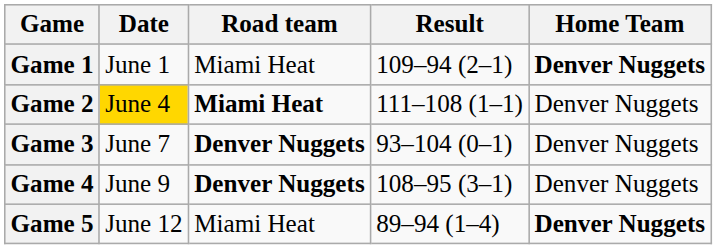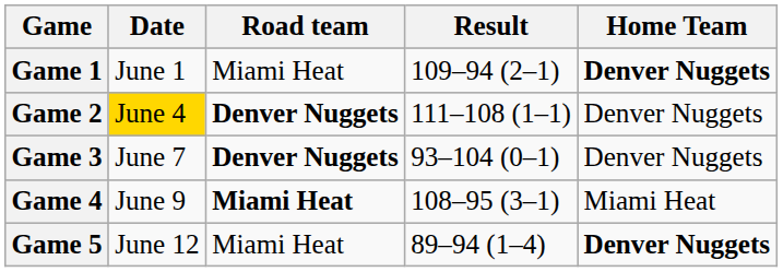 <table class="wikitable plainrowheaders">
 <tr>
 <th scope="col">Game</th>
 <th scope="col">Date</th>
 <th scope="col">Road team</th>
 <th scope="col">Result</th>
 <th scope="col">Home Team</th>
 </tr>
 <tr>
 <th scope="row">Game 1</th>
 <td>June 1</td>
 <td>Miami Heat</td>
 <td>109–94 (2–1)</td>
 <td><strong>Denver Nuggets</strong></td>
 </tr>
 <tr>
 <th scope="row">Game 2</th>
 <td style="background: gold;">June 4</td>
-<td><strong>Miami Heat</strong></td>
+<td><strong>Denver Nuggets</strong></td>
 <td>111–108 (1–1)</td>
 <td>Denver Nuggets</td>
 </tr>
 <tr>
 <th scope="row">Game 3</th>
 <td>June 7</td>
 <td><strong>Denver Nuggets</strong></td>
 <td>93–104 (0–1)</td>
 <td>Denver Nuggets</td>
 </tr>
 <tr>
 <th scope="row">Game 4</th>
 <td>June 9</td>
-<td><strong>Denver Nuggets</strong></td>
+<td><strong>Miami Heat</strong></td>
 <td>108–95 (3–1)</td>
-<td>Denver Nuggets</td>
+<td>Miami Heat</td>
 </tr>
 <tr>
 <th scope="row">Game 5</th>
 <td>June 12</td>
 <td>Miami Heat</td>
 <td>89–94 (1–4)</td>
 <td><strong>Denver Nuggets</strong></td>
 </tr>
 </table>
